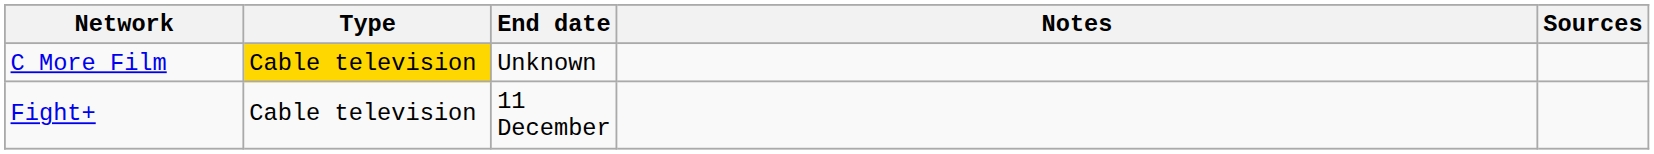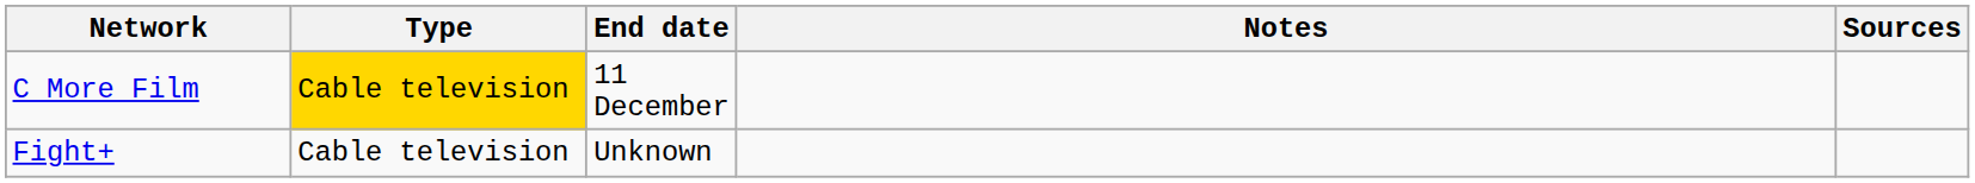 <table class="wikitable">
 <tr>
 <th style="text-align:center; width:125px">Network</th>
 <th style="text-align:center; width:130px">Type</th>
 <th style="text-align:center; width:60px">End date</th>
 <th style="text-align:center; width:500px">Notes</th>
 <th style="text-align:center; width:30px">Sources</th>
 </tr>
 <tr>
 <td><a href='#'>C More Film</a></td>
 <td style="background: gold;">Cable television</td>
-<td>Unknown</td>
+<td>11 December</td>
 <td></td>
 <td></td>
 </tr>
 <tr>
 <td><a href='#'>Fight+</a></td>
 <td>Cable television</td>
-<td>11 December</td>
+<td>Unknown</td>
 <td></td>
 <td></td>
 </tr>
 </table>
